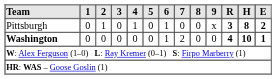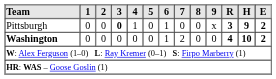 <table border=1 cellspacing=0 width=425 style="margin-left:3em;">
 <tr style="text-align:center; background-color:#e6e6e6;">
 <th align=left width=125>Team</th>
 <th width=25>1</th>
 <th width=25>2</th>
 <th width=25>3</th>
 <th width=25>4</th>
 <th width=25>5</th>
 <th width=25>6</th>
 <th width=25>7</th>
 <th width=25>8</th>
 <th width=25>9</th>
 <th width=25>R</th>
 <th width=25>H</th>
 <th width=25>E</th>
 </tr>
 <tr style="text-align:center;">
 <td align=left>Pittsburgh</td>
 <td>0</td>
-<td>1</td>
 <td>0</td>
+<td><strong>0</strong></td>
 <td>1</td>
 <td>0</td>
 <td>1</td>
 <td>0</td>
 <td>0</td>
 <td>x</td>
 <td><strong>3</strong></td>
-<td><strong>8</strong></td>
+<td><strong>9</strong></td>
 <td><strong>2</strong></td>
 </tr>
 <tr style="text-align:center;">
 <td align=left><strong>Washington</strong></td>
 <td>0</td>
 <td>0</td>
 <td>0</td>
 <td>0</td>
 <td>0</td>
 <td>1</td>
 <td>2</td>
 <td>0</td>
 <td>0</td>
 <td><strong>4</strong></td>
 <td><strong>10</strong></td>
-<td><strong>1</strong></td>
+<td><strong>2</strong></td>
 </tr>
 <tr style="text-align:left;">
 <td colspan=13><small><strong>W</strong>: <a href='#'>Alex Ferguson</a> (1–0)   <strong>L</strong>: <a href='#'>Ray Kremer</a> (0–1)   <strong>S</strong>: <a href='#'>Firpo Marberry</a> (1)</small></td>
 </tr>
 <tr style="text-align:left;">
 <td colspan=13><small><strong>HR</strong>: <strong>WAS</strong> – <a href='#'>Goose Goslin</a> (1)</small></td>
 </tr>
 </table>
